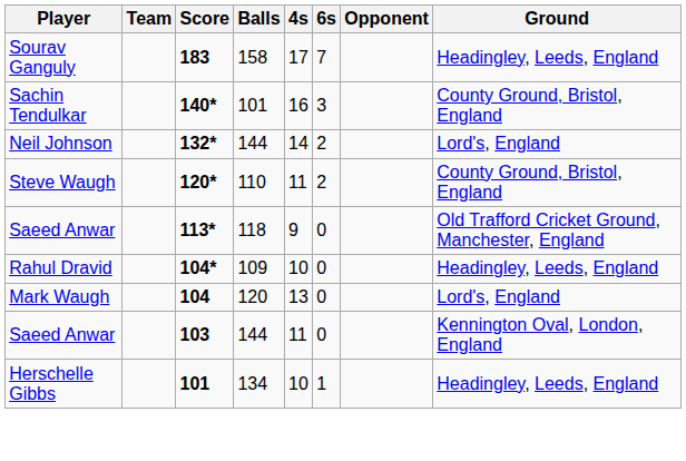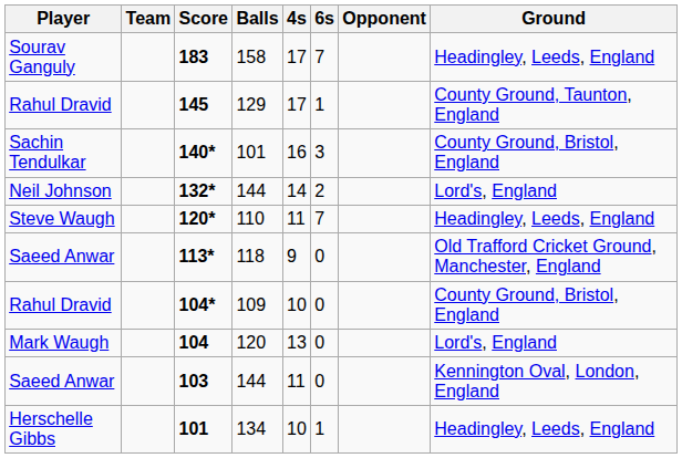 <table class="wikitable sortable">
 <tr>
 <th>Player</th>
 <th>Team</th>
 <th>Score</th>
 <th>Balls</th>
 <th>4s</th>
 <th>6s</th>
 <th>Opponent</th>
 <th>Ground</th>
 </tr>
 <tr>
 <td><a href='#'>Sourav Ganguly</a></td>
 <td></td>
 <td><strong>183</strong></td>
 <td>158</td>
 <td>17</td>
 <td>7</td>
 <td></td>
 <td><a href='#'>Headingley</a>, <a href='#'>Leeds</a>, <a href='#'>England</a></td>
+</tr>
+<tr>
+<td><a href='#'>Rahul Dravid</a></td>
+<td></td>
+<td><strong>145</strong></td>
+<td>129</td>
+<td>17</td>
+<td>1</td>
+<td></td>
+<td><a href='#'>County Ground, Taunton</a>, <a href='#'>England</a></td>
 </tr>
 <tr>
 <td><a href='#'>Sachin Tendulkar</a></td>
 <td></td>
 <td><strong>140*</strong></td>
 <td>101</td>
 <td>16</td>
 <td>3</td>
 <td></td>
 <td><a href='#'>County Ground, Bristol</a>, <a href='#'>England</a></td>
 </tr>
 <tr>
 <td><a href='#'>Neil Johnson</a></td>
 <td></td>
 <td><strong>132*</strong></td>
 <td>144</td>
 <td>14</td>
 <td>2</td>
 <td></td>
 <td><a href='#'>Lord's</a>, <a href='#'>England</a></td>
 </tr>
 <tr>
 <td><a href='#'>Steve Waugh</a></td>
 <td></td>
 <td><strong>120*</strong></td>
 <td>110</td>
 <td>11</td>
-<td>2</td>
+<td>7</td>
 <td></td>
-<td><a href='#'>County Ground, Bristol</a>, <a href='#'>England</a></td>
+<td><a href='#'>Headingley</a>, <a href='#'>Leeds</a>, <a href='#'>England</a></td>
 </tr>
 <tr>
 <td><a href='#'>Saeed Anwar</a></td>
 <td></td>
 <td><strong>113*</strong></td>
 <td>118</td>
 <td>9</td>
 <td>0</td>
 <td></td>
 <td><a href='#'>Old Trafford Cricket Ground</a>, <a href='#'>Manchester</a>, <a href='#'>England</a></td>
 </tr>
 <tr>
 <td><a href='#'>Rahul Dravid</a></td>
 <td></td>
 <td><strong>104*</strong></td>
 <td>109</td>
 <td>10</td>
 <td>0</td>
 <td></td>
-<td><a href='#'>Headingley</a>, <a href='#'>Leeds</a>, <a href='#'>England</a></td>
+<td><a href='#'>County Ground, Bristol</a>, <a href='#'>England</a></td>
 </tr>
 <tr>
 <td><a href='#'>Mark Waugh</a></td>
 <td></td>
 <td><strong>104</strong></td>
 <td>120</td>
 <td>13</td>
 <td>0</td>
 <td></td>
 <td><a href='#'>Lord's</a>, <a href='#'>England</a></td>
 </tr>
 <tr>
 <td><a href='#'>Saeed Anwar</a></td>
 <td></td>
 <td><strong>103</strong></td>
 <td>144</td>
 <td>11</td>
 <td>0</td>
 <td></td>
 <td><a href='#'>Kennington Oval</a>, <a href='#'>London</a>, <a href='#'>England</a></td>
 </tr>
 <tr>
 <td><a href='#'>Herschelle Gibbs</a></td>
 <td></td>
 <td><strong>101</strong></td>
 <td>134</td>
 <td>10</td>
 <td>1</td>
 <td></td>
 <td><a href='#'>Headingley</a>, <a href='#'>Leeds</a>, <a href='#'>England</a></td>
 </tr>
 </table>
